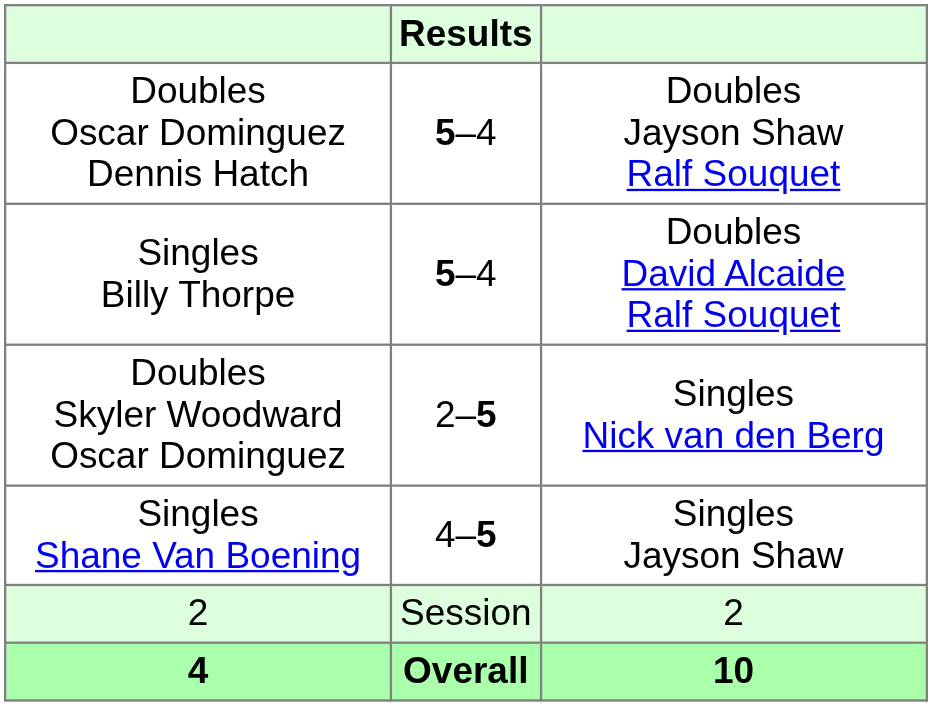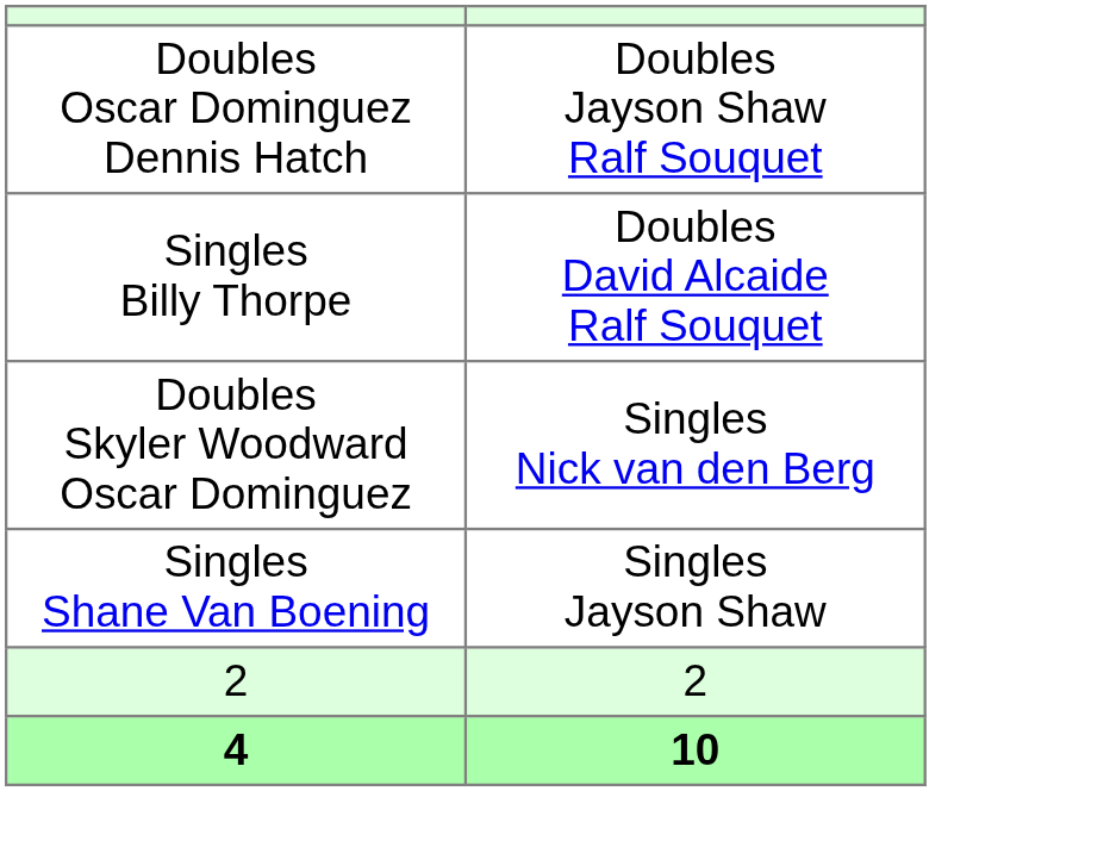 <table border="1" cellpadding="3" style="border-collapse: collapse;">
 <tr bgcolor="#ddffdd">
 <th width="160"></th>
-<th>Results</th>
 <th width="160"></th>
 </tr>
 <tr>
 <td align="center">Doubles<br>Oscar Dominguez<br>Dennis Hatch</td>
-<td align="center"><strong>5</strong>–4</td>
 <td align="center">Doubles<br>Jayson Shaw<br><a href='#'>Ralf Souquet</a></td>
 </tr>
 <tr>
 <td align="center">Singles<br>Billy Thorpe</td>
-<td align="center"><strong>5</strong>–4</td>
 <td align="center">Doubles<br><a href='#'>David Alcaide</a><br><a href='#'>Ralf Souquet</a></td>
 </tr>
 <tr>
 <td align="center">Doubles<br>Skyler Woodward<br>Oscar Dominguez</td>
-<td align="center">2–<strong>5</strong></td>
 <td align="center">Singles<br><a href='#'>Nick van den Berg</a></td>
 </tr>
 <tr>
 <td align="center">Singles<br><a href='#'>Shane Van Boening</a></td>
-<td align="center">4–<strong>5</strong></td>
 <td align="center">Singles<br>Jayson Shaw</td>
 </tr>
 <tr bgcolor="#ddffdd">
 <td align="center">2</td>
-<td align="center">Session</td>
 <td align="center">2</td>
 </tr>
 <tr bgcolor="#aaffaa">
 <th align="center">4</th>
-<th align="center">Overall</th>
 <th align="center">10</th>
 </tr>
 </table>
